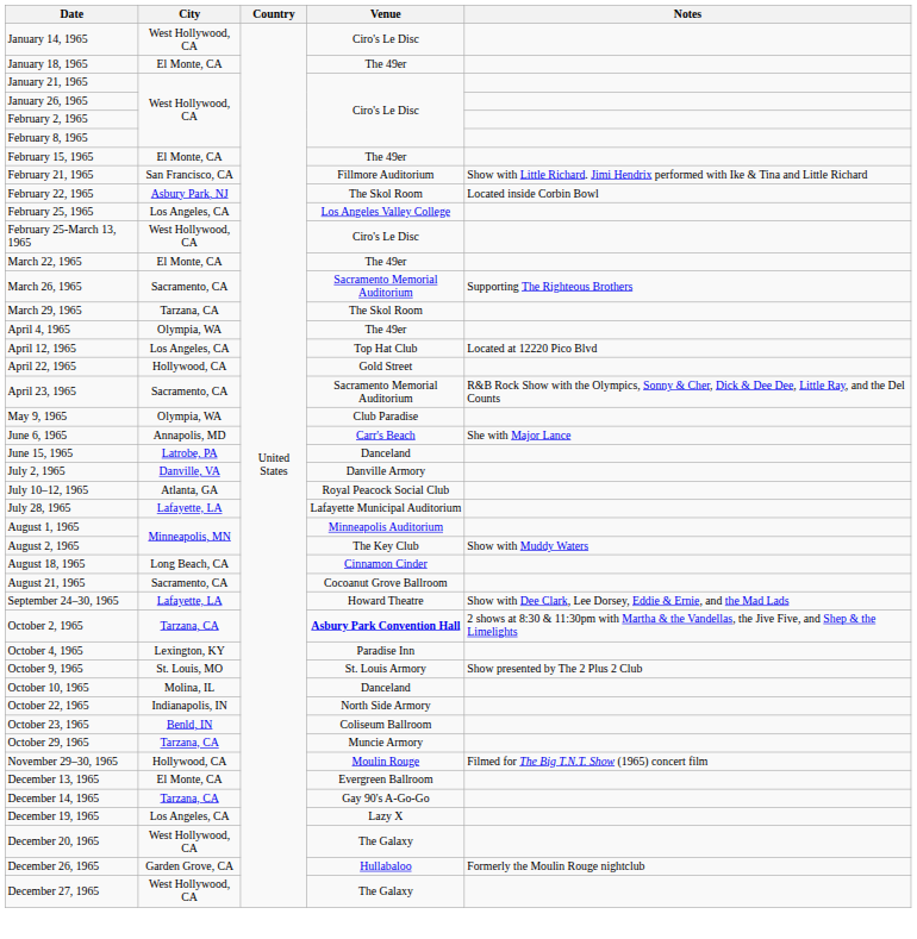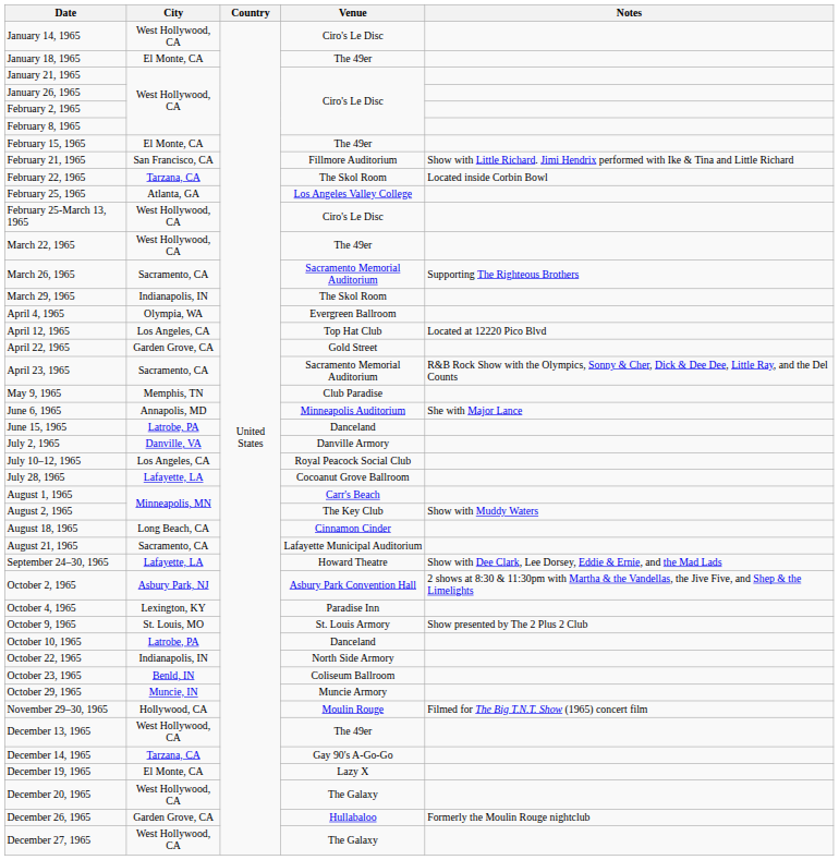 <table class="wikitable">
 <tr>
 <th>Date</th>
 <th>City</th>
 <th>Country</th>
 <th>Venue</th>
 <th>Notes</th>
 </tr>
 <tr>
 <td>January 14, 1965</td>
 <td align="center">West Hollywood, CA</td>
 <td align="center" align="center" rowspan="43">United States</td>
 <td align="center">Ciro's Le Disc</td>
 <td></td>
 </tr>
 <tr>
 <td>January 18, 1965</td>
 <td align="center">El Monte, CA</td>
 <td align="center">The 49er</td>
 <td></td>
 </tr>
 <tr>
 <td>January 21, 1965</td>
 <td align="center" rowspan="4">West Hollywood, CA</td>
 <td align="center" rowspan="4">Ciro's Le Disc</td>
 <td></td>
 </tr>
 <tr>
 <td>January 26, 1965</td>
 <td></td>
 </tr>
 <tr>
 <td>February 2, 1965</td>
 <td></td>
 </tr>
 <tr>
 <td>February 8, 1965</td>
 <td></td>
 </tr>
 <tr>
 <td>February 15, 1965</td>
 <td align="center">El Monte, CA</td>
 <td align="center">The 49er</td>
 <td></td>
 </tr>
 <tr>
 <td>February 21, 1965</td>
 <td align="center">San Francisco, CA</td>
 <td align="center">Fillmore Auditorium</td>
 <td>Show with <a href='#'>Little Richard</a>. <a href='#'>Jimi Hendrix</a> performed with Ike & Tina and Little Richard</td>
 </tr>
 <tr>
 <td>February 22, 1965</td>
-<td align="center"><a href='#'>Asbury Park, NJ</a></td>
+<td align="center"><a href='#'>Tarzana, CA</a></td>
 <td align="center">The Skol Room</td>
 <td>Located inside Corbin Bowl</td>
 </tr>
 <tr>
 <td>February 25, 1965</td>
-<td align="center">Los Angeles, CA</td>
+<td align="center">Atlanta, GA</td>
 <td align="center"><a href='#'>Los Angeles Valley College</a></td>
 <td></td>
 </tr>
 <tr>
 <td>February 25-March 13, 1965</td>
 <td align="center">West Hollywood, CA</td>
 <td align="center">Ciro's Le Disc</td>
 <td></td>
 </tr>
 <tr>
 <td>March 22, 1965</td>
-<td align="center">El Monte, CA</td>
+<td align="center">West Hollywood, CA</td>
 <td align="center">The 49er</td>
 <td></td>
 </tr>
 <tr>
 <td>March 26, 1965</td>
 <td align="center">Sacramento, CA</td>
 <td align="center"><a href='#'>Sacramento Memorial Auditorium</a></td>
 <td>Supporting <a href='#'>The Righteous Brothers</a></td>
 </tr>
 <tr>
 <td>March 29, 1965</td>
-<td align="center">Tarzana, CA</td>
+<td align="center">Indianapolis, IN</td>
 <td align="center">The Skol Room</td>
 <td></td>
 </tr>
 <tr>
 <td>April 4, 1965</td>
 <td align="center">Olympia, WA</td>
-<td align="center">The 49er</td>
+<td align="center">Evergreen Ballroom</td>
 <td></td>
 </tr>
 <tr>
 <td>April 12, 1965</td>
 <td align="center">Los Angeles, CA</td>
 <td align="center">Top Hat Club</td>
 <td>Located at 12220 Pico Blvd</td>
 </tr>
 <tr>
 <td>April 22, 1965</td>
-<td align="center">Hollywood, CA</td>
+<td align="center">Garden Grove, CA</td>
 <td align="center">Gold Street</td>
 <td></td>
 </tr>
 <tr>
 <td>April 23, 1965</td>
 <td align="center">Sacramento, CA</td>
 <td align="center">Sacramento Memorial Auditorium</td>
 <td>R&B Rock Show with the Olympics, <a href='#'>Sonny & Cher</a>, <a href='#'>Dick & Dee Dee</a>, <a href='#'>Little Ray</a>, and the Del Counts</td>
 </tr>
 <tr>
 <td>May 9, 1965</td>
-<td align="center">Olympia, WA</td>
+<td align="center">Memphis, TN</td>
 <td align="center">Club Paradise</td>
 <td></td>
 </tr>
 <tr>
 <td>June 6, 1965</td>
 <td align="center">Annapolis, MD</td>
-<td align="center"><a href='#'>Carr's Beach</a></td>
+<td align="center"><a href='#'>Minneapolis Auditorium</a></td>
 <td>She with <a href='#'>Major Lance</a></td>
 </tr>
 <tr>
 <td>June 15, 1965</td>
 <td align="center"><a href='#'>Latrobe, PA</a></td>
 <td align="center">Danceland</td>
 <td></td>
 </tr>
 <tr>
 <td>July 2, 1965</td>
 <td align="center"><a href='#'>Danville, VA</a></td>
 <td align="center">Danville Armory</td>
 <td></td>
 </tr>
 <tr>
 <td>July 10–12, 1965</td>
-<td align="center">Atlanta, GA</td>
+<td align="center">Los Angeles, CA</td>
 <td align="center">Royal Peacock Social Club</td>
 <td></td>
 </tr>
 <tr>
 <td>July 28, 1965</td>
 <td align="center"><a href='#'>Lafayette, LA</a></td>
-<td align="center">Lafayette Municipal Auditorium</td>
+<td align="center">Cocoanut Grove Ballroom</td>
 <td></td>
 </tr>
 <tr>
 <td>August 1, 1965</td>
 <td rowspan="2" align="center"><a href='#'>Minneapolis, MN</a></td>
-<td align="center"><a href='#'>Minneapolis Auditorium</a></td>
+<td align="center"><a href='#'>Carr's Beach</a></td>
 <td></td>
 </tr>
 <tr>
 <td>August 2, 1965</td>
 <td align="center">The Key Club</td>
 <td>Show with <a href='#'>Muddy Waters</a></td>
 </tr>
 <tr>
 <td>August 18, 1965</td>
 <td align="center">Long Beach, CA</td>
 <td align="center"><a href='#'>Cinnamon Cinder</a></td>
 <td></td>
 </tr>
 <tr>
 <td>August 21, 1965</td>
 <td align="center">Sacramento, CA</td>
-<td align="center">Cocoanut Grove Ballroom</td>
+<td align="center">Lafayette Municipal Auditorium</td>
 <td></td>
 </tr>
 <tr>
 <td>September 24–30, 1965</td>
 <td align="center"><a href='#'>Lafayette, LA</a></td>
 <td align="center">Howard Theatre</td>
 <td>Show with <a href='#'>Dee Clark</a>, Lee Dorsey, <a href='#'>Eddie & Ernie</a>, and <a href='#'>the Mad Lads</a></td>
 </tr>
 <tr>
 <td>October 2, 1965</td>
-<td align="center"><a href='#'>Tarzana, CA</a></td>
-<td align="center"><strong><a href='#'>Asbury Park Convention Hall</a></strong></td>
+<td align="center"><a href='#'>Asbury Park, NJ</a></td>
+<td align="center"><a href='#'>Asbury Park Convention Hall</a></td>
 <td>2 shows at 8:30 & 11:30pm with <a href='#'>Martha & the Vandellas</a>, the Jive Five, and <a href='#'>Shep & the Limelights</a></td>
 </tr>
 <tr>
 <td>October 4, 1965</td>
 <td align="center">Lexington, KY</td>
 <td align="center">Paradise Inn</td>
 <td></td>
 </tr>
 <tr>
 <td>October 9, 1965</td>
 <td align="center">St. Louis, MO</td>
 <td align="center">St. Louis Armory</td>
 <td>Show presented by The 2 Plus 2 Club</td>
 </tr>
 <tr>
 <td>October 10, 1965</td>
-<td align="center">Molina, IL</td>
+<td align="center"><a href='#'>Latrobe, PA</a></td>
 <td align="center">Danceland</td>
 <td></td>
 </tr>
 <tr>
 <td>October 22, 1965</td>
 <td align="center">Indianapolis, IN</td>
 <td align="center">North Side Armory</td>
 <td></td>
 </tr>
 <tr>
 <td>October 23, 1965</td>
 <td align="center"><a href='#'>Benld, IN</a></td>
 <td align="center">Coliseum Ballroom</td>
 <td></td>
 </tr>
 <tr>
 <td>October 29, 1965</td>
-<td align="center"><a href='#'>Tarzana, CA</a></td>
+<td align="center"><a href='#'>Muncie, IN</a></td>
 <td align="center">Muncie Armory</td>
 <td></td>
 </tr>
 <tr>
 <td>November 29–30, 1965</td>
 <td align="center">Hollywood, CA</td>
 <td align="center"><a href='#'>Moulin Rouge</a></td>
 <td>Filmed for <em><a href='#'>The Big T.N.T. Show</a></em> (1965) concert film</td>
 </tr>
 <tr>
 <td>December 13, 1965</td>
-<td align="center">El Monte, CA</td>
-<td align="center">Evergreen Ballroom</td>
+<td align="center">West Hollywood, CA</td>
+<td align="center">The 49er</td>
 <td></td>
 </tr>
 <tr>
 <td>December 14, 1965</td>
 <td align="center"><a href='#'>Tarzana, CA</a></td>
 <td align="center">Gay 90's A-Go-Go</td>
 <td></td>
 </tr>
 <tr>
 <td>December 19, 1965</td>
-<td align="center">Los Angeles, CA</td>
+<td align="center">El Monte, CA</td>
 <td align="center">Lazy X</td>
 <td></td>
 </tr>
 <tr>
 <td>December 20, 1965</td>
 <td align="center">West Hollywood, CA</td>
 <td align="center">The Galaxy</td>
 <td></td>
 </tr>
 <tr>
 <td>December 26, 1965</td>
 <td align="center">Garden Grove, CA</td>
 <td align="center"><a href='#'>Hullabaloo</a></td>
 <td>Formerly the Moulin Rouge nightclub</td>
 </tr>
 <tr>
 <td>December 27, 1965</td>
 <td align="center">West Hollywood, CA</td>
 <td align="center">The Galaxy</td>
 <td></td>
 </tr>
 </table>
